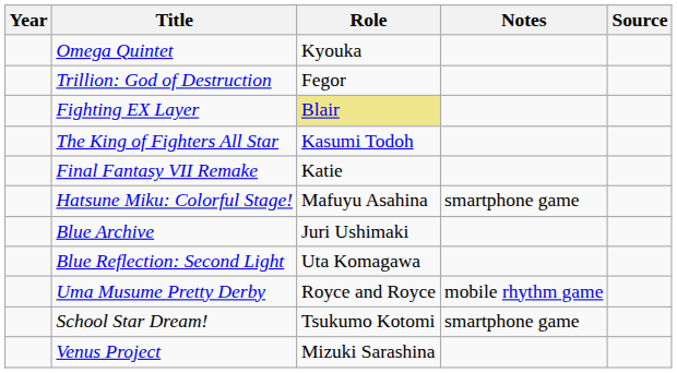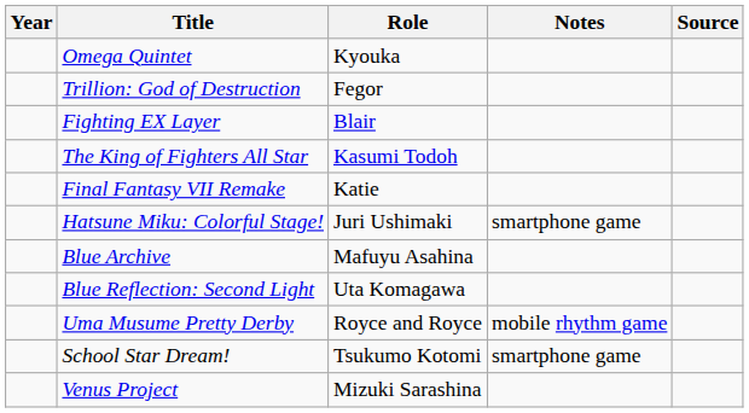 <table class="wikitable sortable plainrowheaders">
 <tr>
 <th>Year</th>
 <th>Title</th>
 <th>Role</th>
 <th class="unsortable">Notes</th>
 <th class="unsortable">Source</th>
 </tr>
 <tr>
 <td></td>
 <td><em><a href='#'>Omega Quintet</a></em></td>
 <td>Kyouka</td>
 <td></td>
 <td></td>
 </tr>
 <tr>
 <td></td>
 <td><em><a href='#'>Trillion: God of Destruction</a></em></td>
 <td>Fegor</td>
 <td></td>
 <td></td>
 </tr>
 <tr>
 <td></td>
 <td><em><a href='#'>Fighting EX Layer</a></em></td>
-<td style="background: khaki;"><a href='#'>Blair</a></td>
+<td><a href='#'>Blair</a></td>
 <td></td>
 <td></td>
 </tr>
 <tr>
 <td></td>
 <td><em><a href='#'>The King of Fighters All Star</a></em></td>
 <td><a href='#'>Kasumi Todoh</a></td>
 <td></td>
 <td></td>
 </tr>
 <tr>
 <td></td>
 <td><em><a href='#'>Final Fantasy VII Remake</a></em></td>
 <td>Katie</td>
 <td></td>
 <td></td>
 </tr>
 <tr>
 <td></td>
 <td><em><a href='#'>Hatsune Miku: Colorful Stage!</a></em></td>
-<td>Mafuyu Asahina</td>
+<td>Juri Ushimaki</td>
 <td>smartphone game</td>
 <td></td>
 </tr>
 <tr>
 <td></td>
 <td><em><a href='#'>Blue Archive</a></em></td>
-<td>Juri Ushimaki</td>
+<td>Mafuyu Asahina</td>
 <td></td>
 <td></td>
 </tr>
 <tr>
 <td></td>
 <td><em><a href='#'>Blue Reflection: Second Light</a></em></td>
 <td>Uta Komagawa</td>
 <td></td>
 <td></td>
 </tr>
 <tr>
 <td></td>
 <td><em><a href='#'>Uma Musume Pretty Derby</a></em></td>
 <td>Royce and Royce</td>
 <td>mobile <a href='#'>rhythm game</a></td>
 <td></td>
 </tr>
 <tr>
 <td></td>
 <td><em>School Star Dream!</em></td>
 <td>Tsukumo Kotomi</td>
 <td>smartphone game</td>
 <td></td>
 </tr>
 <tr>
 <td></td>
 <td><em><a href='#'>Venus Project</a></em></td>
 <td>Mizuki Sarashina</td>
 <td></td>
 <td></td>
 </tr>
 </table>
